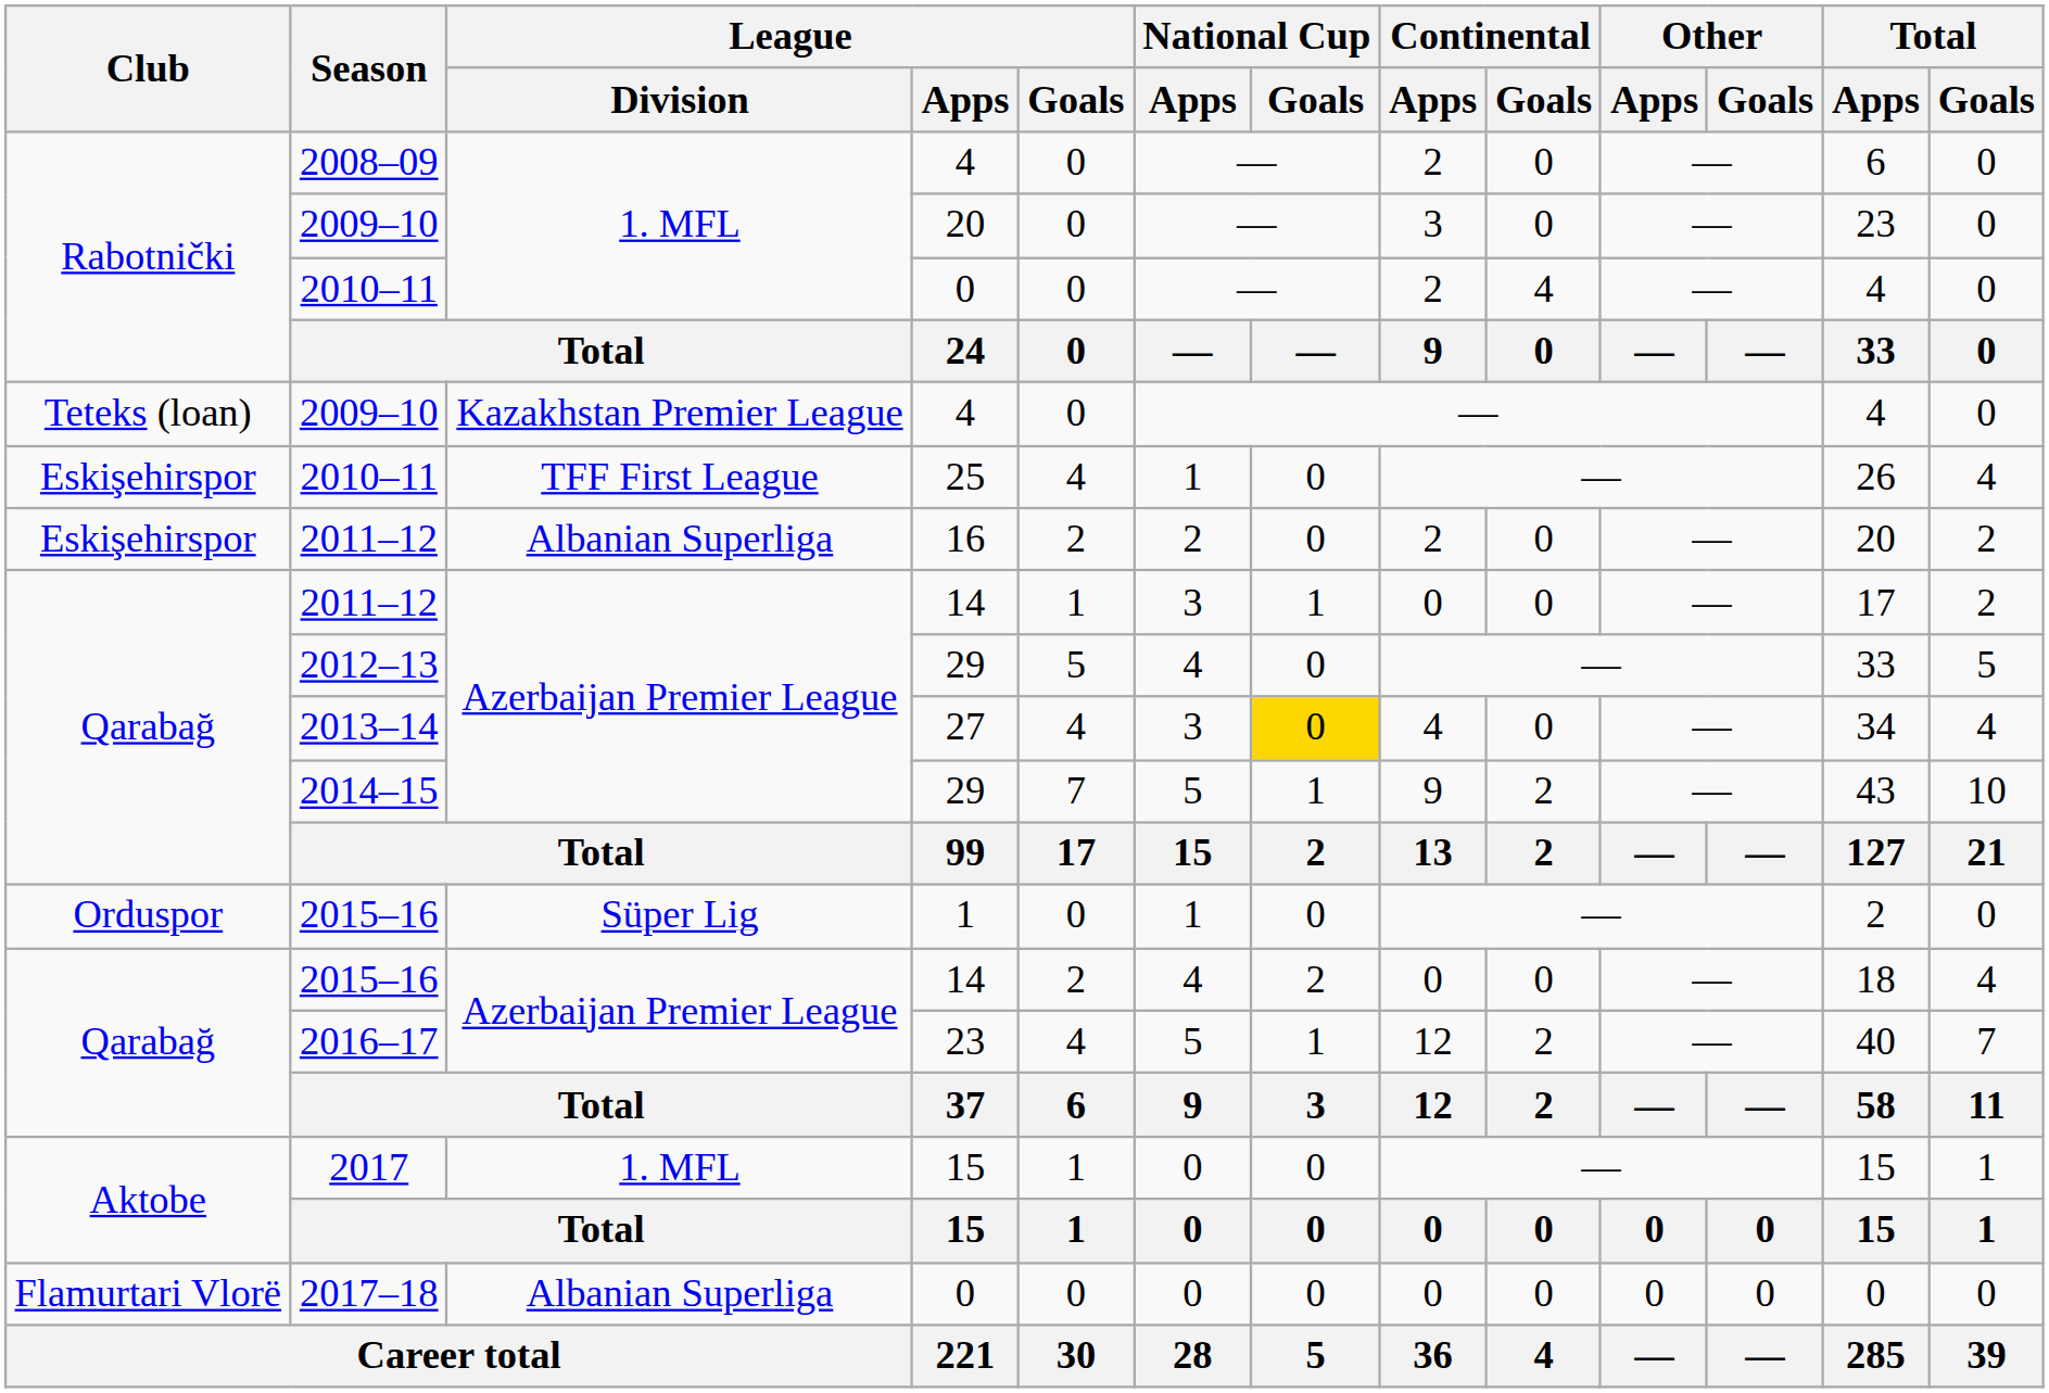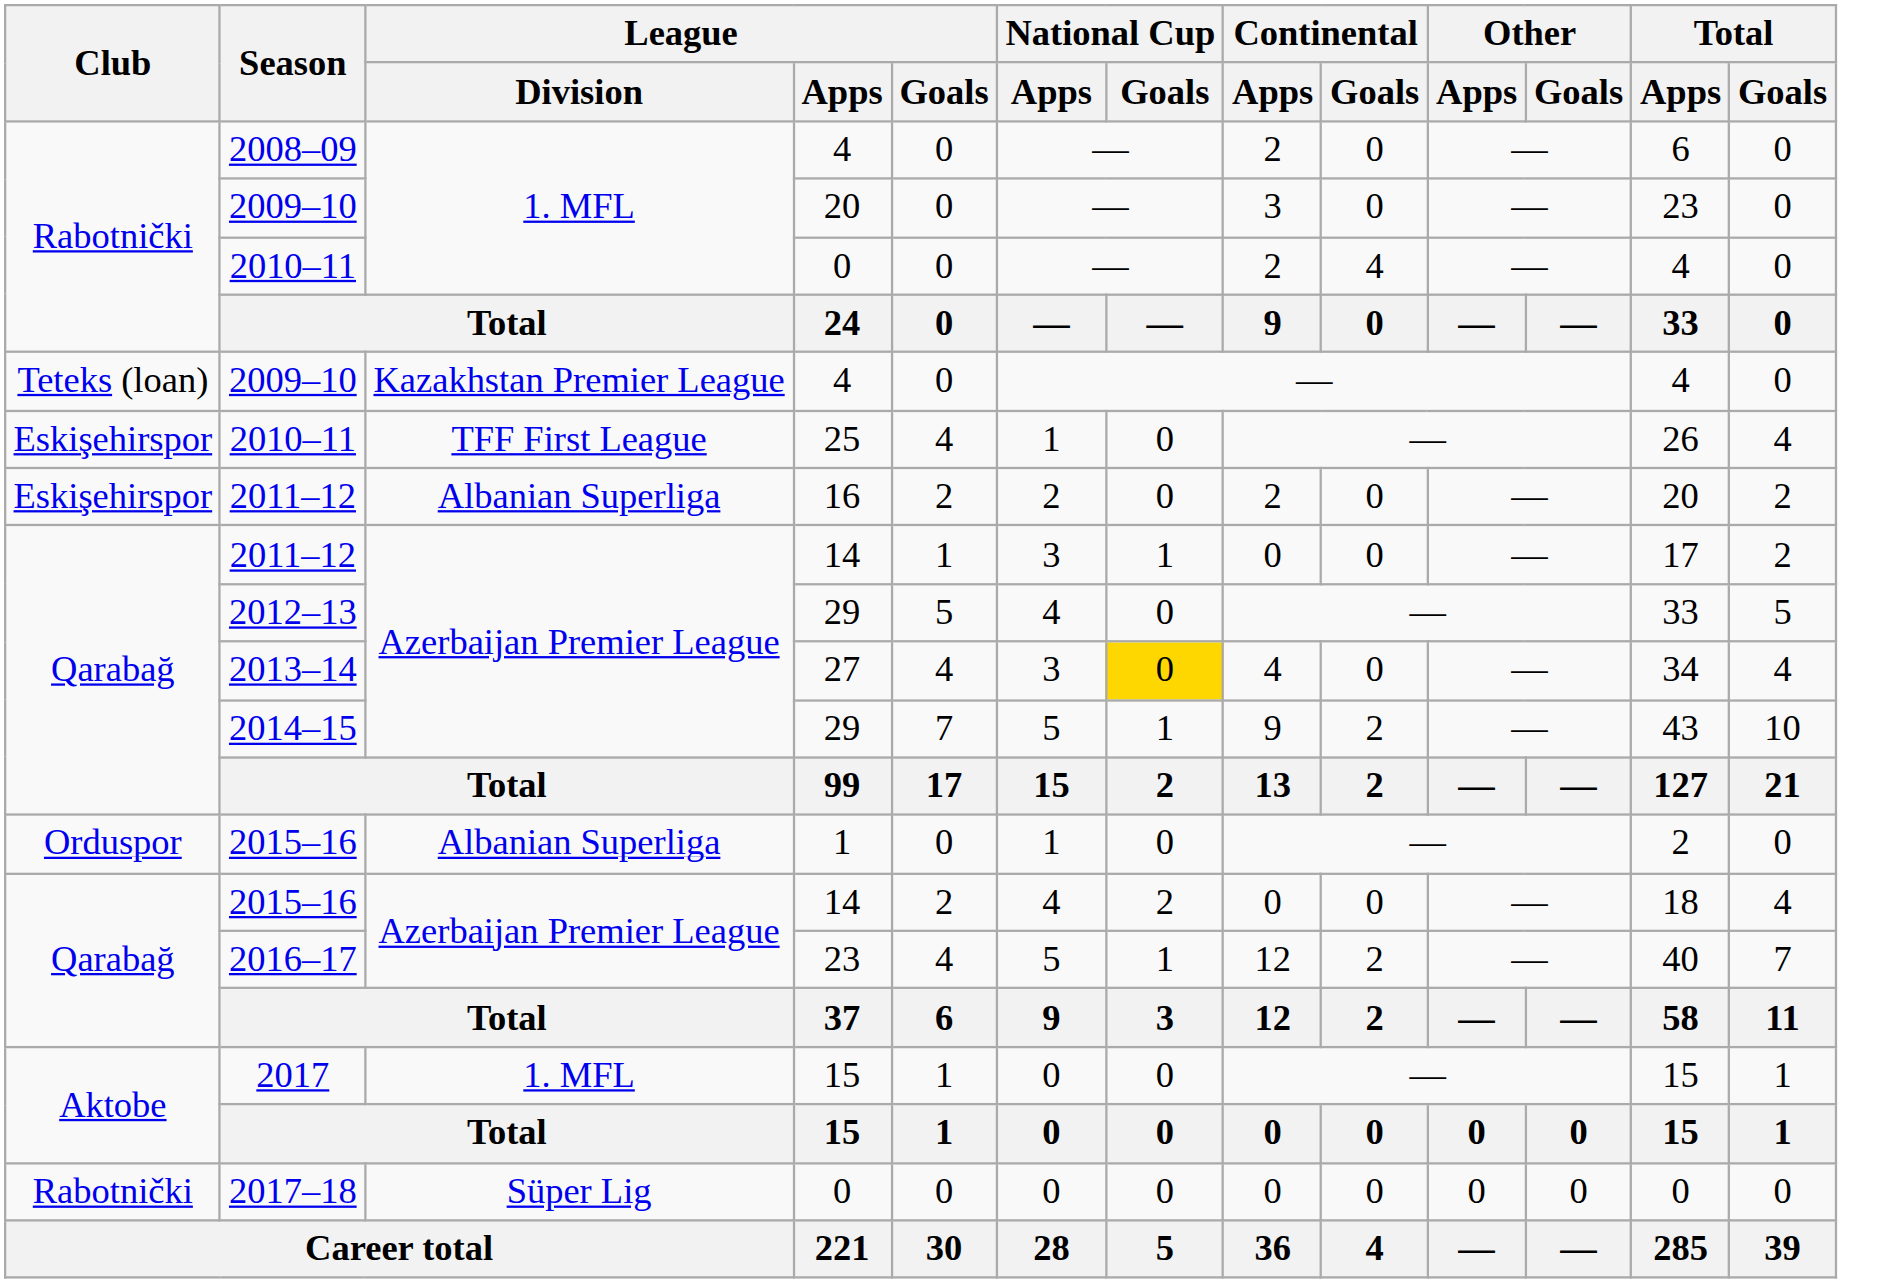 <table class="wikitable" style="text-align: center;">
 <tr>
 <th rowspan="2">Club</th>
 <th rowspan="2">Season</th>
 <th colspan="3">League</th>
 <th colspan="2">National Cup</th>
 <th colspan="2">Continental</th>
 <th colspan="2">Other</th>
 <th colspan="2">Total</th>
 </tr>
 <tr>
 <th>Division</th>
 <th>Apps</th>
 <th>Goals</th>
 <th>Apps</th>
 <th>Goals</th>
 <th>Apps</th>
 <th>Goals</th>
 <th>Apps</th>
 <th>Goals</th>
 <th>Apps</th>
 <th>Goals</th>
 </tr>
 <tr>
 <td rowspan="4" valign="center"><a href='#'>Rabotnički</a></td>
 <td><a href='#'>2008–09</a></td>
 <td rowspan="3" valign="center"><a href='#'>1. MFL</a></td>
 <td>4</td>
 <td>0</td>
 <td colspan="2">—</td>
 <td>2</td>
 <td>0</td>
 <td colspan="2">—</td>
 <td>6</td>
 <td>0</td>
 </tr>
 <tr>
 <td><a href='#'>2009–10</a></td>
 <td>20</td>
 <td>0</td>
 <td colspan="2">—</td>
 <td>3</td>
 <td>0</td>
 <td colspan="2">—</td>
 <td>23</td>
 <td>0</td>
 </tr>
 <tr>
 <td><a href='#'>2010–11</a></td>
 <td>0</td>
 <td>0</td>
 <td colspan="2">—</td>
 <td>2</td>
 <td>4</td>
 <td colspan="2">—</td>
 <td>4</td>
 <td>0</td>
 </tr>
 <tr>
 <th colspan="2">Total</th>
 <th>24</th>
 <th>0</th>
 <th>—</th>
 <th>—</th>
 <th>9</th>
 <th>0</th>
 <th>—</th>
 <th>—</th>
 <th>33</th>
 <th>0</th>
 </tr>
 <tr>
 <td valign="center"><a href='#'>Teteks</a> (loan)</td>
 <td><a href='#'>2009–10</a></td>
 <td><a href='#'>Kazakhstan Premier League</a></td>
 <td>4</td>
 <td>0</td>
 <td colspan="6">—</td>
 <td>4</td>
 <td>0</td>
 </tr>
 <tr>
 <td valign="center"><a href='#'>Eskişehirspor</a></td>
 <td><a href='#'>2010–11</a></td>
 <td><a href='#'>TFF First League</a></td>
 <td>25</td>
 <td>4</td>
 <td>1</td>
 <td>0</td>
 <td colspan="4">—</td>
 <td>26</td>
 <td>4</td>
 </tr>
 <tr>
 <td valign="center"><a href='#'>Eskişehirspor</a></td>
 <td><a href='#'>2011–12</a></td>
 <td><a href='#'>Albanian Superliga</a></td>
 <td>16</td>
 <td>2</td>
 <td>2</td>
 <td>0</td>
 <td>2</td>
 <td>0</td>
 <td colspan="2">—</td>
 <td>20</td>
 <td>2</td>
 </tr>
 <tr>
 <td rowspan="5" valign="center"><a href='#'>Qarabağ</a></td>
 <td><a href='#'>2011–12</a></td>
 <td rowspan="4" valign="center"><a href='#'>Azerbaijan Premier League</a></td>
 <td>14</td>
 <td>1</td>
 <td>3</td>
 <td>1</td>
 <td>0</td>
 <td>0</td>
 <td colspan="2">—</td>
 <td>17</td>
 <td>2</td>
 </tr>
 <tr>
 <td><a href='#'>2012–13</a></td>
 <td>29</td>
 <td>5</td>
 <td>4</td>
 <td>0</td>
 <td colspan="4">—</td>
 <td>33</td>
 <td>5</td>
 </tr>
 <tr>
 <td><a href='#'>2013–14</a></td>
 <td>27</td>
 <td>4</td>
 <td>3</td>
 <td style="background: gold;">0</td>
 <td>4</td>
 <td>0</td>
 <td colspan="2">—</td>
 <td>34</td>
 <td>4</td>
 </tr>
 <tr>
 <td><a href='#'>2014–15</a></td>
 <td>29</td>
 <td>7</td>
 <td>5</td>
 <td>1</td>
 <td>9</td>
 <td>2</td>
 <td colspan="2">—</td>
 <td>43</td>
 <td>10</td>
 </tr>
 <tr>
 <th colspan="2">Total</th>
 <th>99</th>
 <th>17</th>
 <th>15</th>
 <th>2</th>
 <th>13</th>
 <th>2</th>
 <th>—</th>
 <th>—</th>
 <th>127</th>
 <th>21</th>
 </tr>
 <tr>
 <td valign="center"><a href='#'>Orduspor</a></td>
 <td><a href='#'>2015–16</a></td>
-<td><a href='#'>Süper Lig</a></td>
+<td><a href='#'>Albanian Superliga</a></td>
 <td>1</td>
 <td>0</td>
 <td>1</td>
 <td>0</td>
 <td colspan="4">—</td>
 <td>2</td>
 <td>0</td>
 </tr>
 <tr>
 <td rowspan="3" valign="center"><a href='#'>Qarabağ</a></td>
 <td><a href='#'>2015–16</a></td>
 <td rowspan="2" valign="center"><a href='#'>Azerbaijan Premier League</a></td>
 <td>14</td>
 <td>2</td>
 <td>4</td>
 <td>2</td>
 <td>0</td>
 <td>0</td>
 <td colspan="2">—</td>
 <td>18</td>
 <td>4</td>
 </tr>
 <tr>
 <td><a href='#'>2016–17</a></td>
 <td>23</td>
 <td>4</td>
 <td>5</td>
 <td>1</td>
 <td>12</td>
 <td>2</td>
 <td colspan="2">—</td>
 <td>40</td>
 <td>7</td>
 </tr>
 <tr>
 <th colspan="2">Total</th>
 <th>37</th>
 <th>6</th>
 <th>9</th>
 <th>3</th>
 <th>12</th>
 <th>2</th>
 <th>—</th>
 <th>—</th>
 <th>58</th>
 <th>11</th>
 </tr>
 <tr>
 <td rowspan="2" valign="center"><a href='#'>Aktobe</a></td>
 <td><a href='#'>2017</a></td>
 <td><a href='#'>1. MFL</a></td>
 <td>15</td>
 <td>1</td>
 <td>0</td>
 <td>0</td>
 <td colspan="4">—</td>
 <td>15</td>
 <td>1</td>
 </tr>
 <tr>
 <th colspan="2">Total</th>
 <th>15</th>
 <th>1</th>
 <th>0</th>
 <th>0</th>
 <th>0</th>
 <th>0</th>
 <th>0</th>
 <th>0</th>
 <th>15</th>
 <th>1</th>
 </tr>
 <tr>
-<td valign="center"><a href='#'>Flamurtari Vlorë</a></td>
+<td valign="center"><a href='#'>Rabotnički</a></td>
 <td><a href='#'>2017–18</a></td>
-<td><a href='#'>Albanian Superliga</a></td>
+<td><a href='#'>Süper Lig</a></td>
 <td>0</td>
 <td>0</td>
 <td>0</td>
 <td>0</td>
 <td>0</td>
 <td>0</td>
 <td>0</td>
 <td>0</td>
 <td>0</td>
 <td>0</td>
 </tr>
 <tr>
 <th colspan="3">Career total</th>
 <th>221</th>
 <th>30</th>
 <th>28</th>
 <th>5</th>
 <th>36</th>
 <th>4</th>
 <th>—</th>
 <th>—</th>
 <th>285</th>
 <th>39</th>
 </tr>
 </table>
